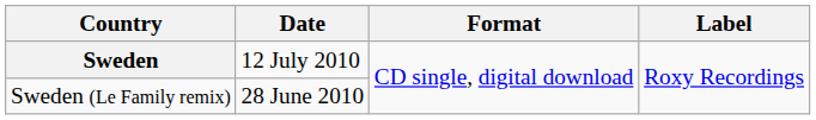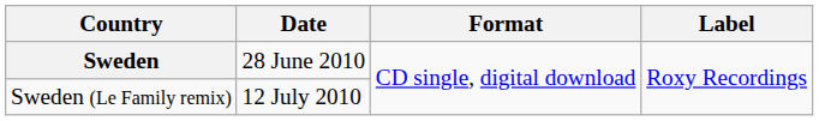 <table class="wikitable plainrowheaders">
 <tr>
 <th scope="col">Country</th>
 <th scope="col">Date</th>
 <th scope="col">Format</th>
 <th scope="col">Label</th>
 </tr>
 <tr>
 <th scope="row">Sweden</th>
-<td>12 July 2010</td>
+<td>28 June 2010</td>
 <td rowspan="2"><a href='#'>CD single</a>, <a href='#'>digital download</a></td>
 <td rowspan="2"><a href='#'>Roxy Recordings</a></td>
 </tr>
 <tr>
 <td>Sweden <small>(Le Family remix)</small></td>
-<td>28 June 2010</td>
+<td>12 July 2010</td>
 </tr>
 </table>
